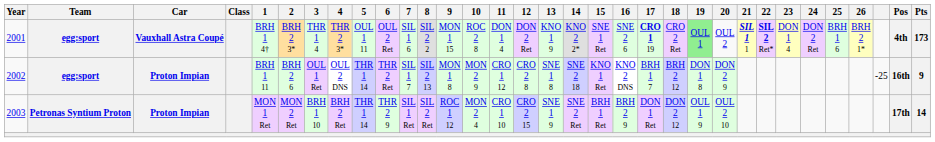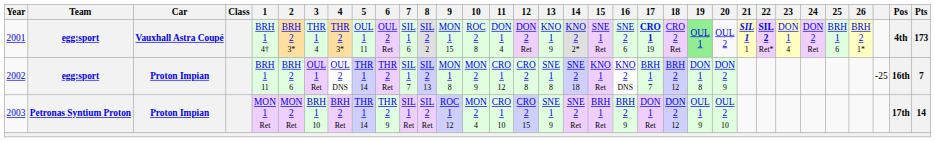 <table class="wikitable" style="text-align:center; font-size:85%">
 <tr>
 <th>Year</th>
 <th>Team</th>
 <th>Car</th>
 <th>Class</th>
 <th>1</th>
 <th>2</th>
 <th>3</th>
 <th>4</th>
 <th>5</th>
 <th>6</th>
 <th>7</th>
 <th>8</th>
 <th>9</th>
 <th>10</th>
 <th>11</th>
 <th>12</th>
 <th>13</th>
 <th>14</th>
 <th>15</th>
 <th>16</th>
 <th>17</th>
 <th>18</th>
 <th>19</th>
 <th>20</th>
 <th>21</th>
 <th>22</th>
 <th>23</th>
 <th>24</th>
 <th>25</th>
 <th>26</th>
 <th></th>
 <th>Pos</th>
 <th>Pts</th>
 </tr>
 <tr>
 <td><a href='#'>2001</a></td>
 <th nowrap><a href='#'>egg:sport</a></th>
 <th nowrap><a href='#'>Vauxhall Astra Coupé</a></th>
 <th><span></span></th>
 <td style="background:#DFFFDF;"><a href='#'>BRH<br>1</a><br><small>4†</small></td>
 <td style="background:#FFDF9F;"><a href='#'>BRH<br>2</a><br><small>3*</small></td>
 <td style="background:#DFFFDF;"><a href='#'>THR<br>1</a><br><small>4</small></td>
 <td style="background:#FFDF9F;"><a href='#'>THR<br>2</a><br><small>3*</small></td>
 <td style="background:#DFFFDF;"><a href='#'>OUL<br>1</a><br><small>11</small></td>
 <td style="background:#EFCFFF;"><a href='#'>OUL<br>2</a><br><small>Ret</small></td>
 <td style="background:#DFFFDF;"><a href='#'>SIL<br>1</a><br><small>6</small></td>
 <td style="background:#DFDFDF;"><a href='#'>SIL<br>2</a><br><small>2</small></td>
 <td style="background:#DFFFDF;"><a href='#'>MON<br>1</a><br><small>15</small></td>
 <td style="background:#DFFFDF;"><a href='#'>ROC<br>2</a><br><small>8</small></td>
 <td style="background:#DFFFDF;"><a href='#'>DON<br>1</a><br><small>4</small></td>
 <td style="background:#EFCFFF;"><a href='#'>DON<br>2</a><br><small>Ret</small></td>
 <td style="background:#DFFFDF;"><a href='#'>KNO<br>1</a><br><small>9</small></td>
 <td style="background:#DFDFDF;"><a href='#'>KNO<br>2</a><br><small>2*</small></td>
 <td style="background:#EFCFFF;"><a href='#'>SNE<br>1</a><br><small>Ret</small></td>
 <td style="background:#DFFFDF;"><a href='#'>SNE<br>2</a><br><small>6</small></td>
 <td style="background:#DFFFDF;"><strong><a href='#'>CRO<br>1</a></strong><br><small>19</small></td>
 <td style="background:#EFCFFF;"><a href='#'>CRO<br>2</a><br><small>Ret</small></td>
 <td style="background: lightgreen;"><a href='#'>OUL<br>1</a></td>
 <td><a href='#'>OUL<br>2</a></td>
 <td style="background:#FFFFBF;"><strong><em><a href='#'>SIL<br>1</a></em></strong><br><small>1</small></td>
 <td style="background:#EFCFFF;"><strong><a href='#'>SIL<br>2</a></strong><br><small>Ret*</small></td>
 <td style="background:#FFFFBF;"><a href='#'>DON<br>1</a><br><small>4</small></td>
 <td style="background:#EFCFFF;"><a href='#'>DON<br>2</a><br><small>Ret</small></td>
 <td style="background:#DFFFDF;"><a href='#'>BRH<br>1</a><br><small>6</small></td>
 <td style="background:#FFFFBF;"><a href='#'>BRH<br>2</a><br><small>1*</small></td>
 <td></td>
 <th>4th</th>
 <th>173</th>
 </tr>
 <tr>
 <td><a href='#'>2002</a></td>
 <th nowrap><a href='#'>egg:sport</a></th>
 <th nowrap><a href='#'>Proton Impian</a></th>
 <th><span></span></th>
 <td style="background:#DFFFDF;"><a href='#'>BRH<br>1</a><br><small>11</small></td>
 <td style="background:#DFFFDF;"><a href='#'>BRH<br>2</a><br><small>6</small></td>
 <td style="background:#EFCFFF;"><a href='#'>OUL<br>1</a><br><small>Ret</small></td>
 <td style="background:#FFFFFF;"><a href='#'>OUL<br>2</a><br><small>DNS</small></td>
 <td style="background:#CFCFFF;"><a href='#'>THR<br>1</a><br><small>14</small></td>
 <td style="background:#EFCFFF;"><a href='#'>THR<br>2</a><br><small>Ret</small></td>
 <td style="background:#DFFFDF;"><a href='#'>SIL<br>1</a><br><small>7</small></td>
 <td style="background:#CFCFFF;"><a href='#'>SIL<br>2</a><br><small>13</small></td>
 <td style="background:#DFFFDF;"><a href='#'>MON<br>1</a><br><small>8</small></td>
 <td style="background:#DFFFDF;"><a href='#'>MON<br>2</a><br><small>9</small></td>
 <td style="background:#DFFFDF;"><a href='#'>CRO<br>1</a><br><small>12</small></td>
 <td style="background:#DFFFDF;"><a href='#'>CRO<br>2</a><br><small>8</small></td>
 <td style="background:#DFFFDF;"><a href='#'>SNE<br>1</a><br><small>8</small></td>
 <td style="background:#CFCFFF;"><a href='#'>SNE<br>2</a><br><small>18</small></td>
 <td style="background:#EFCFFF;"><a href='#'>KNO<br>1</a><br><small>Ret</small></td>
 <td style="background:#FFFFFF;"><a href='#'>KNO<br>2</a><br><small>DNS</small></td>
 <td style="background:#DFFFDF;"><a href='#'>BRH<br>1</a><br><small>7</small></td>
 <td style="background:#CFCFFF;"><a href='#'>BRH<br>2</a><br><small>12</small></td>
 <td style="background:#DFFFDF;"><a href='#'>DON<br>1</a><br><small>8</small></td>
 <td style="background:#DFFFDF;"><a href='#'>DON<br>2</a><br><small>9</small></td>
 <td></td>
 <td></td>
 <td></td>
 <td></td>
 <td></td>
 <td></td>
 <td>-25</td>
 <th>16th</th>
-<th>9</th>
+<th>7</th>
 </tr>
 <tr>
 <td><a href='#'>2003</a></td>
 <th nowrap><a href='#'>Petronas Syntium Proton</a></th>
 <th nowrap><a href='#'>Proton Impian</a></th>
 <th><span></span></th>
 <td style="background:#EFCFFF;"><a href='#'>MON<br>1</a><br><small>Ret</small></td>
 <td style="background:#EFCFFF;"><a href='#'>MON<br>2</a><br><small>Ret</small></td>
 <td style="background:#DFFFDF;"><a href='#'>BRH<br>1</a><br><small>10</small></td>
 <td style="background:#EFCFFF;"><a href='#'>BRH<br>2</a><br><small>Ret</small></td>
 <td style="background:#CFCFFF;"><a href='#'>THR<br>1</a><br><small>14</small></td>
 <td style="background:#DFFFDF;"><a href='#'>THR<br>2</a><br><small>9</small></td>
 <td style="background:#EFCFFF;"><a href='#'>SIL<br>1</a><br><small>Ret</small></td>
 <td style="background:#EFCFFF;"><a href='#'>SIL<br>2</a><br><small>Ret</small></td>
 <td style="background:#CFCFFF;"><a href='#'>ROC<br>1</a><br><small>12</small></td>
 <td style="background:#DFFFDF;"><a href='#'>MON<br>2</a><br><small>4</small></td>
 <td style="background:#DFFFDF;"><a href='#'>CRO<br>1</a><br><small>10</small></td>
 <td style="background:#CFCFFF;"><a href='#'>CRO<br>2</a><br><small>15</small></td>
 <td style="background:#DFFFDF;"><a href='#'>SNE<br>1</a><br><small>9</small></td>
 <td style="background:#EFCFFF;"><a href='#'>SNE<br>2</a><br><small>Ret</small></td>
 <td style="background:#EFCFFF;"><a href='#'>BRH<br>1</a><br><small>Ret</small></td>
 <td style="background:#DFFFDF;"><a href='#'>BRH<br>2</a><br><small>9</small></td>
 <td style="background:#EFCFFF;"><a href='#'>DON<br>1</a><br><small>Ret</small></td>
 <td style="background:#CFCFFF;"><a href='#'>DON<br>2</a><br><small>12</small></td>
 <td style="background:#DFFFDF;"><a href='#'>OUL<br>1</a><br><small>9</small></td>
 <td style="background:#DFFFDF;"><a href='#'>OUL<br>2</a><br><small>10</small></td>
 <td></td>
 <td></td>
 <td></td>
 <td></td>
 <td></td>
 <td></td>
 <td></td>
 <th>17th</th>
 <th>14</th>
 </tr>
 <tr>
 <th colspan="33"></th>
 </tr>
 </table>
